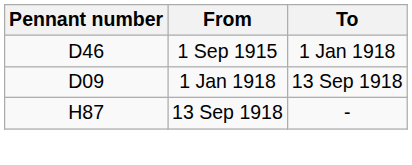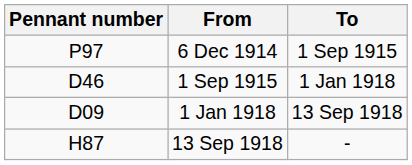 <table class="wikitable" style="text-align:center">
 <tr>
 <th>Pennant number</th>
 <th>From</th>
 <th>To</th>
+</tr>
+<tr>
+<td>P97</td>
+<td>6 Dec 1914</td>
+<td>1 Sep 1915</td>
 </tr>
 <tr>
 <td>D46</td>
 <td>1 Sep 1915</td>
 <td>1 Jan 1918</td>
 </tr>
 <tr>
 <td>D09</td>
 <td>1 Jan 1918</td>
 <td>13 Sep 1918</td>
 </tr>
 <tr>
 <td>H87</td>
 <td>13 Sep 1918</td>
 <td>-</td>
 </tr>
 </table>
